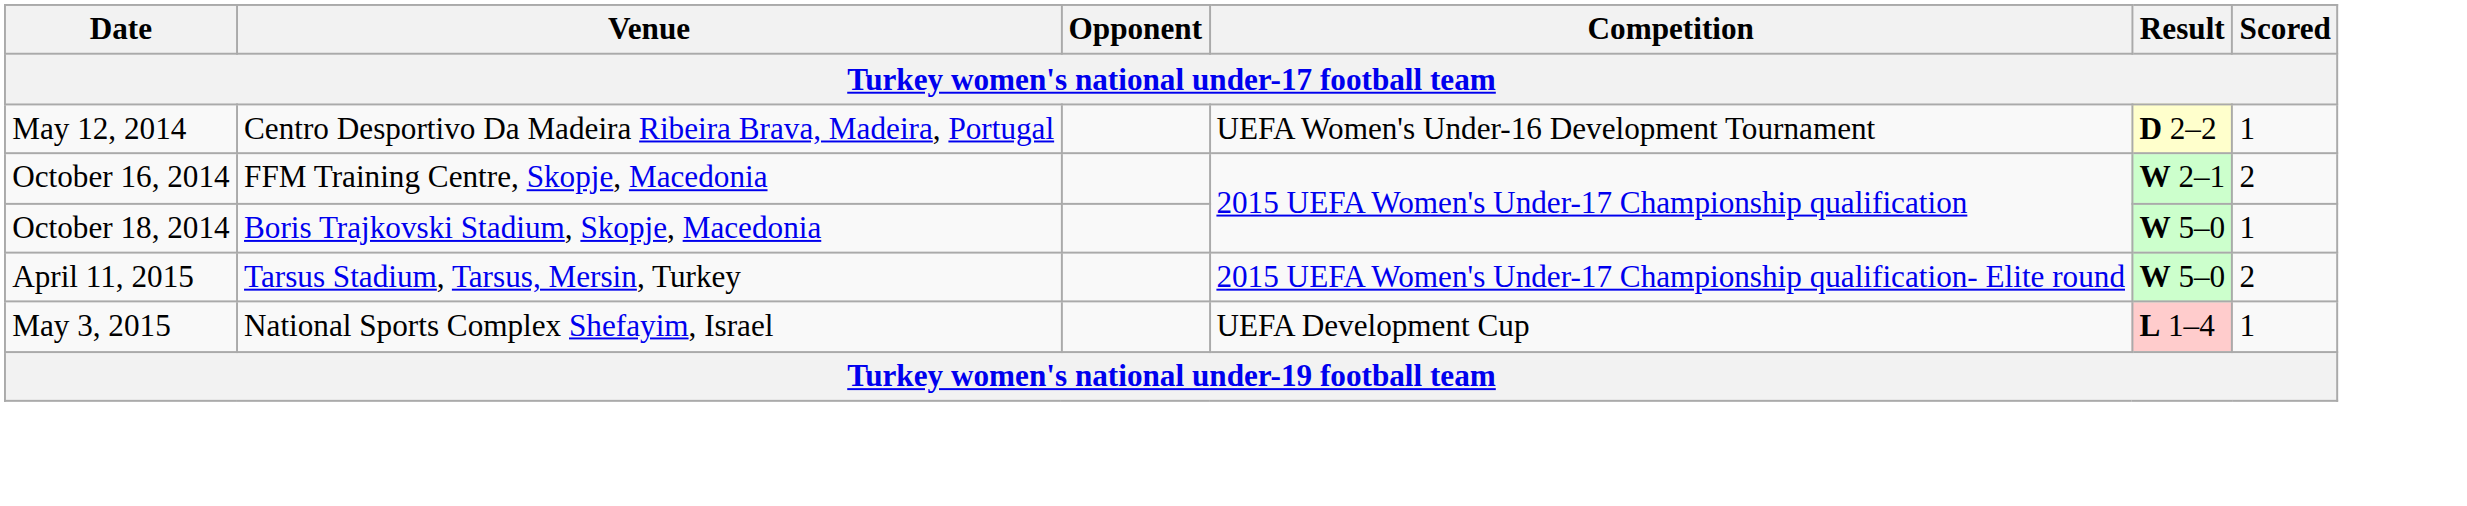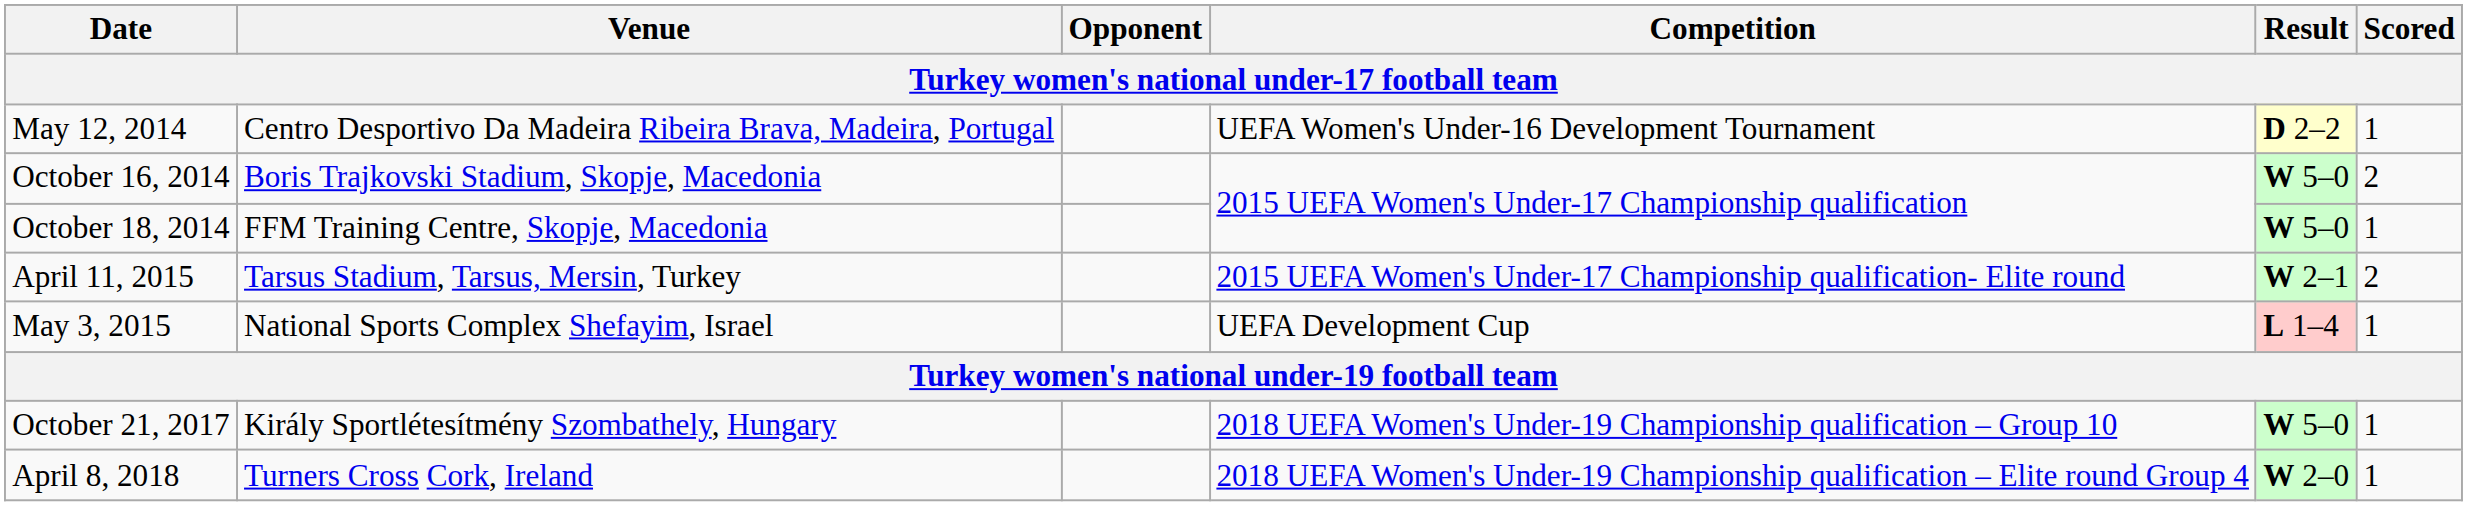 <table class=wikitable>
 <tr>
 <th>Date</th>
 <th>Venue</th>
 <th>Opponent</th>
 <th>Competition</th>
 <th>Result</th>
 <th>Scored</th>
 </tr>
 <tr>
 <th colspan=6><a href='#'>Turkey women's national under-17 football team</a></th>
 </tr>
 <tr>
 <td>May 12, 2014</td>
 <td>Centro Desportivo Da Madeira <a href='#'>Ribeira Brava, Madeira</a>, <a href='#'>Portugal</a></td>
 <td></td>
 <td>UEFA Women's Under-16 Development Tournament</td>
 <td bgcolor=ffffcc><strong>D</strong> 2–2</td>
 <td>1</td>
 </tr>
 <tr>
 <td>October 16, 2014</td>
-<td>FFM Training Centre, <a href='#'>Skopje</a>, <a href='#'>Macedonia</a></td>
+<td><a href='#'>Boris Trajkovski Stadium</a>, <a href='#'>Skopje</a>, <a href='#'>Macedonia</a></td>
 <td></td>
 <td rowspan=2><a href='#'>2015 UEFA Women's Under-17 Championship qualification</a></td>
-<td bgcolor=ccffcc><strong>W</strong> 2–1</td>
+<td bgcolor=ccffcc><strong>W</strong> 5–0</td>
 <td>2</td>
 </tr>
 <tr>
 <td>October 18, 2014</td>
-<td><a href='#'>Boris Trajkovski Stadium</a>, <a href='#'>Skopje</a>, <a href='#'>Macedonia</a></td>
+<td>FFM Training Centre, <a href='#'>Skopje</a>, <a href='#'>Macedonia</a></td>
 <td></td>
 <td bgcolor=ccffcc><strong>W</strong> 5–0</td>
 <td>1</td>
 </tr>
 <tr>
 <td>April 11, 2015</td>
 <td><a href='#'>Tarsus Stadium</a>, <a href='#'>Tarsus, Mersin</a>, Turkey</td>
 <td></td>
 <td><a href='#'>2015 UEFA Women's Under-17 Championship qualification- Elite round</a></td>
-<td bgcolor=ccffcc><strong>W</strong> 5–0</td>
+<td bgcolor=ccffcc><strong>W</strong> 2–1</td>
 <td>2</td>
 </tr>
 <tr>
 <td>May 3, 2015</td>
 <td>National Sports Complex <a href='#'>Shefayim</a>, Israel</td>
 <td></td>
 <td>UEFA Development Cup</td>
 <td bgcolor=ffcccc><strong>L</strong> 1–4</td>
 <td>1</td>
 </tr>
 <tr>
 <th colspan=6><a href='#'>Turkey women's national under-19 football team</a></th>
 </tr>
+<tr>
+<td>October 21, 2017</td>
+<td>Király Sportlétesítmény <a href='#'>Szombathely</a>, <a href='#'>Hungary</a></td>
+<td></td>
+<td><a href='#'>2018 UEFA Women's Under-19 Championship qualification – Group 10</a></td>
+<td bgcolor=ccffcc><strong>W</strong> 5–0</td>
+<td>1</td>
+</tr>
+<tr>
+<td>April 8, 2018</td>
+<td><a href='#'>Turners Cross</a> <a href='#'>Cork</a>, <a href='#'>Ireland</a></td>
+<td></td>
+<td><a href='#'>2018 UEFA Women's Under-19 Championship qualification – Elite round Group 4</a></td>
+<td bgcolor=ccffcc><strong>W</strong> 2–0</td>
+<td>1</td>
+</tr>
 </table>
